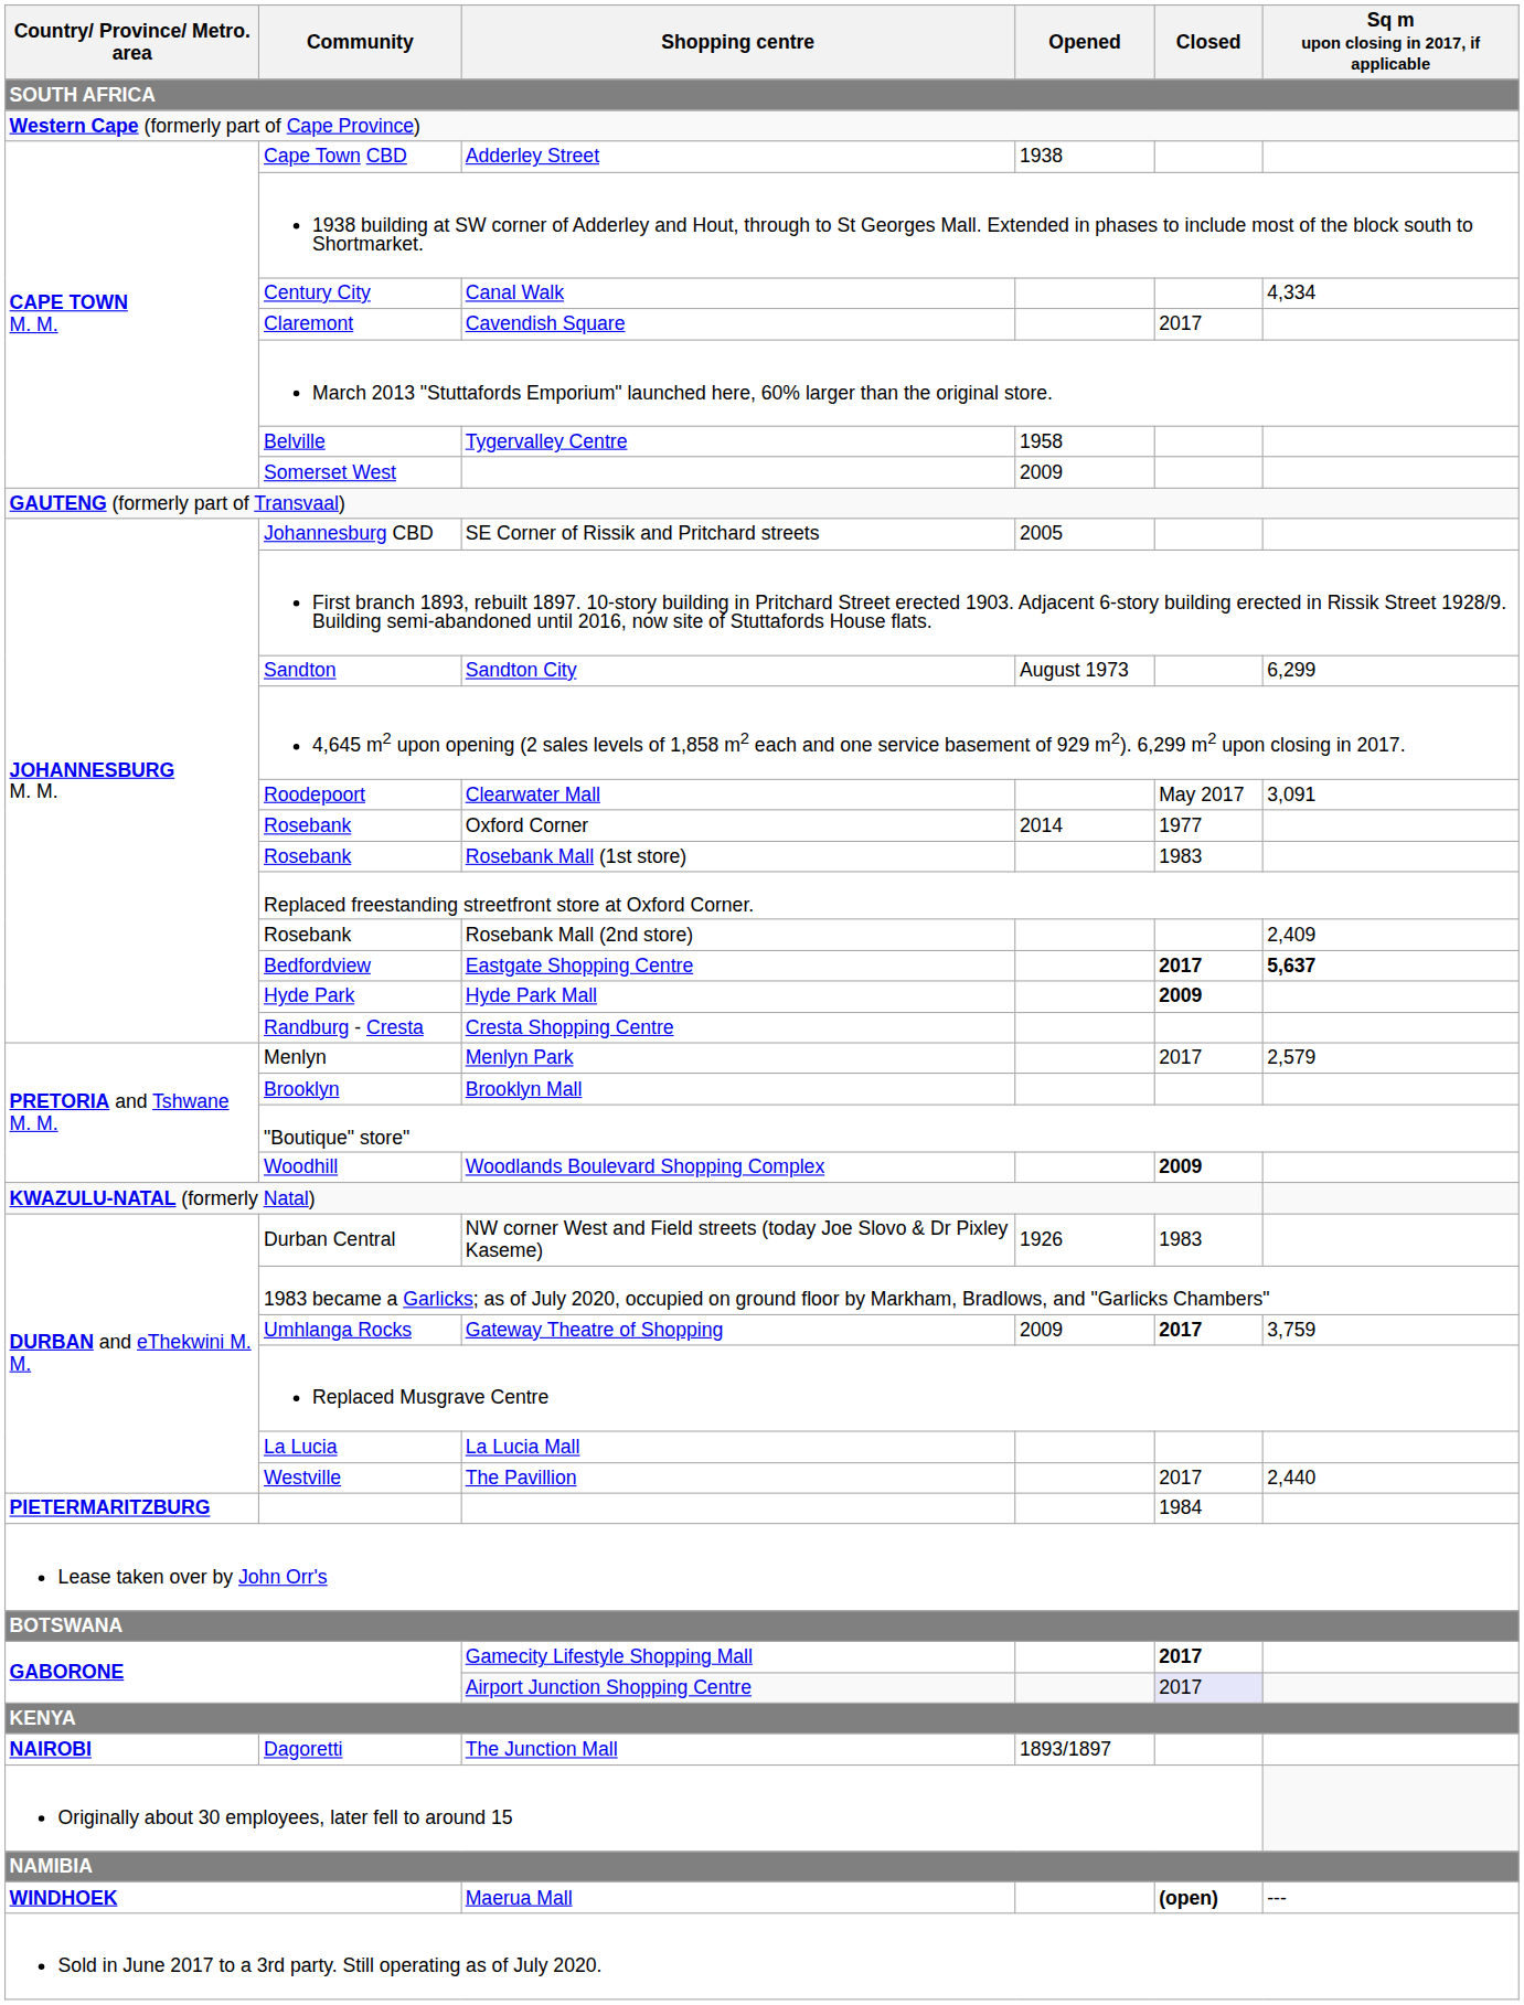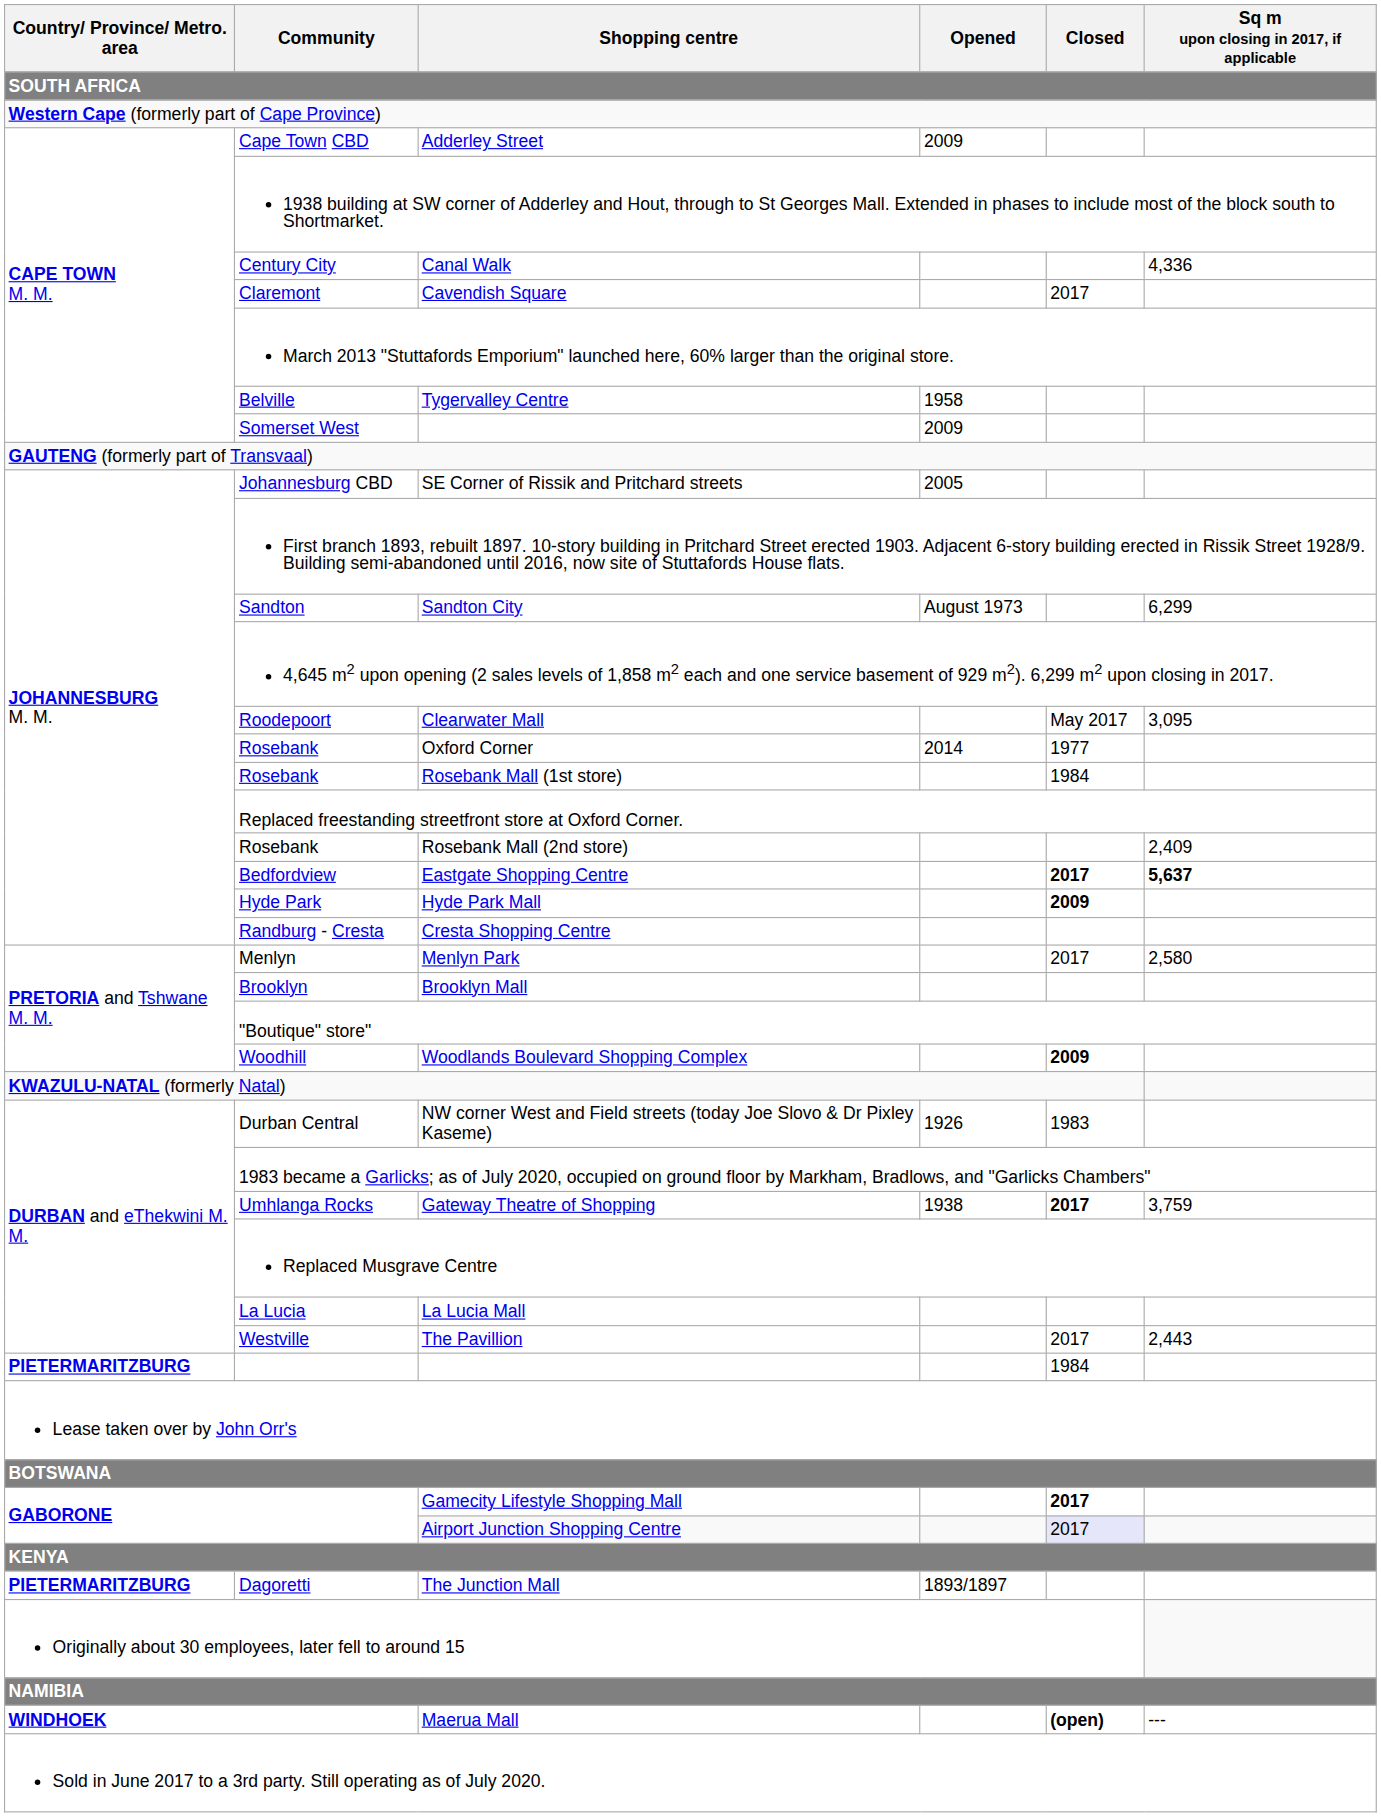 <table class="wikitable sortable">
 <tr>
 <th>Country/ Province/ Metro. area</th>
 <th>Community</th>
 <th>Shopping centre</th>
 <th>Opened</th>
 <th>Closed</th>
 <th>Sq m<br><small>upon closing in 2017, if applicable</small></th>
 </tr>
 <tr>
 <td colspan=6  style="background:grey;color:white;"><strong>SOUTH AFRICA</strong></td>
 </tr>
 <tr>
 <td colspan=6><strong><a href='#'>Western Cape</a></strong> (formerly part of <a href='#'>Cape Province</a>)</td>
 </tr>
 <tr style="background:white;">
 <td rowspan=7 style="background:white;"><strong><a href='#'>CAPE TOWN</a></strong><br><a href='#'>M. M.</a></td>
 <td><a href='#'>Cape Town</a> <a href='#'>CBD</a></td>
 <td><a href='#'>Adderley Street</a></td>
-<td>1938</td>
+<td>2009</td>
 <td></td>
 <td></td>
 </tr>
 <tr class="expand-child" style="line-height:1em;background:white;">
 <td colspan=5  style="background:white;"><br><ul><li>1938 building at SW corner of Adderley and Hout, through to St Georges Mall.  Extended in phases to include most of the block south to Shortmarket.</li></ul></td>
 </tr>
 <tr style="background:white;">
 <td><a href='#'>Century City</a></td>
 <td><a href='#'>Canal Walk</a></td>
 <td></td>
 <td></td>
-<td>4,334</td>
+<td>4,336</td>
 </tr>
 <tr style="background:white;">
 <td><a href='#'>Claremont</a></td>
 <td><a href='#'>Cavendish Square</a></td>
 <td></td>
 <td>2017</td>
 <td></td>
 </tr>
 <tr class="expand-child" style="line-height:1em;background:white;">
 <td colspan=5  style="background:white;"><br><ul><li>March 2013 "Stuttafords Emporium" launched here, 60% larger than the original store.</li></ul></td>
 </tr>
 <tr style="background:white;">
 <td><a href='#'>Belville</a></td>
 <td><a href='#'>Tygervalley Centre</a></td>
 <td>1958</td>
 <td></td>
 <td></td>
 </tr>
 <tr style="background:white;">
 <td><a href='#'>Somerset West</a></td>
 <td></td>
 <td>2009</td>
 <td></td>
 <td></td>
 </tr>
 <tr>
 <td colspan=6><strong><a href='#'>GAUTENG</a></strong> (formerly part of <a href='#'>Transvaal</a>)<br></td>
 </tr>
 <tr style="background:white;">
 <td rowspan=12 style="background:white;"><strong><a href='#'>JOHANNESBURG</a></strong><br> M. M.</td>
 <td><a href='#'>Johannesburg</a> CBD</td>
 <td>SE Corner of Rissik and Pritchard streets<br></td>
 <td>2005</td>
 <td></td>
 <td></td>
 </tr>
 <tr class="expand-child" style="line-height:1em;background:white;">
 <td colspan=5  style="background:white;"><br><ul><li>First branch 1893, rebuilt 1897. 10-story building in Pritchard Street erected 1903. Adjacent 6-story building erected in Rissik Street 1928/9. Building semi-abandoned until 2016, now site of Stuttafords House flats.</li></ul></td>
 </tr>
 <tr style="background:white;">
 <td><a href='#'>Sandton</a></td>
 <td><a href='#'>Sandton City</a></td>
 <td>August 1973</td>
 <td></td>
 <td>6,299</td>
 </tr>
 <tr class="expand-child" style="line-height:1em;">
 <td colspan=5  style="background:white;"><br><ul><li>4,645 m<sup>2</sup> upon opening (2 sales levels of 1,858 m<sup>2</sup> each and one service basement of 929 m<sup>2</sup>). 6,299 m<sup>2</sup> upon closing in 2017.</li></ul></td>
 </tr>
 <tr style="background:white;">
 <td><a href='#'>Roodepoort</a></td>
 <td><a href='#'>Clearwater Mall</a></td>
 <td></td>
 <td>May 2017</td>
-<td>3,091</td>
+<td>3,095</td>
 </tr>
 <tr style="background:white;">
 <td><a href='#'>Rosebank</a></td>
 <td>Oxford Corner</td>
 <td>2014</td>
 <td>1977</td>
 <td></td>
 </tr>
 <tr style="background:white;">
 <td><a href='#'>Rosebank</a></td>
 <td><a href='#'>Rosebank Mall</a> (1st store)</td>
 <td></td>
-<td>1983</td>
+<td>1984</td>
 <td></td>
 </tr>
 <tr class="expand-child" style="line-height:1em;background:white;">
 <td colspan=5  style="background:white;"><br>Replaced freestanding streetfront store at Oxford Corner.</td>
 </tr>
 <tr style="background:white;">
 <td>Rosebank</td>
 <td>Rosebank Mall (2nd store)</td>
 <td></td>
 <td></td>
 <td>2,409</td>
 </tr>
 <tr style="background:white;">
 <td><a href='#'>Bedfordview</a></td>
 <td><a href='#'>Eastgate Shopping Centre</a></td>
 <td></td>
 <td><strong>2017</strong></td>
 <td><strong>5,637</strong></td>
 </tr>
 <tr style="background:white;">
 <td><a href='#'>Hyde Park</a></td>
 <td><a href='#'>Hyde Park Mall</a></td>
 <td></td>
 <td><strong>2009</strong></td>
 <td></td>
 </tr>
 <tr style="background:white;">
 <td><a href='#'>Randburg</a> - <a href='#'>Cresta</a></td>
 <td><a href='#'>Cresta Shopping Centre</a></td>
 <td></td>
 <td></td>
 <td><br></td>
 </tr>
 <tr>
 <td rowspan=4 style="background:white;"><strong><a href='#'>PRETORIA</a></strong> and <a href='#'>Tshwane M. M.</a></td>
 <td style="background:white;">Menlyn</td>
 <td style="background:white;"><a href='#'>Menlyn Park</a></td>
 <td style="background:white;"></td>
 <td style="background:white;">2017</td>
-<td style="background:white;">2,579</td>
+<td style="background:white;">2,580</td>
 </tr>
 <tr style="background:white;">
 <td><a href='#'>Brooklyn</a></td>
 <td><a href='#'>Brooklyn Mall</a></td>
 <td></td>
 <td></td>
 <td></td>
 </tr>
 <tr class="expand-child" style="line-height:1em;">
 <td colspan=5  style="background:white;"><br>"Boutique" store"</td>
 </tr>
 <tr style="background:white;">
 <td><a href='#'>Woodhill</a></td>
 <td><a href='#'>Woodlands Boulevard Shopping Complex</a></td>
 <td></td>
 <td><strong>2009</strong></td>
 <td><br></td>
 </tr>
 <tr>
 <td Colspan=5><strong><a href='#'>KWAZULU-NATAL</a></strong> (formerly <a href='#'>Natal</a>)</td>
 </tr>
 <tr style="background:white;">
 <td rowspan=6 style="background:white;"><strong><a href='#'>DURBAN</a></strong> and <a href='#'>eThekwini M. M.</a></td>
 <td>Durban Central</td>
 <td>NW corner West and Field streets (today Joe Slovo & Dr Pixley Kaseme)<br></td>
 <td>1926</td>
 <td>1983</td>
 <td></td>
 </tr>
 <tr class="expand-child" style="line-height:1em;background:white;"|>
 <td colspan=5  style="background:white;"><br>1983 became a <a href='#'>Garlicks</a>; as of July 2020, occupied on ground floor by Markham, Bradlows, and "Garlicks Chambers"</td>
 </tr>
 <tr style="background:white;">
 <td><a href='#'>Umhlanga Rocks</a></td>
 <td><a href='#'>Gateway Theatre of Shopping</a></td>
-<td>2009</td>
+<td>1938</td>
 <td><strong>2017</strong></td>
 <td>3,759</td>
 </tr>
 <tr class="expand-child" style="line-height:1em;background:white;">
 <td colspan=5  style="background:white;"><br><ul><li>Replaced Musgrave Centre</li></ul></td>
 </tr>
 <tr style="background:white;">
 <td><a href='#'>La Lucia</a></td>
 <td><a href='#'>La Lucia Mall</a></td>
 <td></td>
 <td></td>
 <td></td>
 </tr>
 <tr style="background:white;">
 <td><a href='#'>Westville</a></td>
 <td><a href='#'>The Pavillion</a></td>
 <td></td>
 <td>2017</td>
-<td>2,440</td>
+<td>2,443</td>
 </tr>
 <tr style="background:white;">
 <td><strong><a href='#'>PIETERMARITZBURG</a></strong></td>
 <td></td>
 <td></td>
 <td></td>
 <td>1984</td>
 <td></td>
 </tr>
 <tr class="expand-child" style="line-height:1em;">
 <td colspan=6  style="background:white;"><br><ul><li>Lease taken over by <a href='#'>John Orr's</a></li></ul></td>
 </tr>
 <tr>
 <td colspan="6" style="background:grey;color:white;"><strong>BOTSWANA</strong></td>
 </tr>
 <tr style="background:white;">
 <td colspan =2 rowspan =2 style="background:white;"><strong><a href='#'>GABORONE</a></strong></td>
 <td><a href='#'>Gamecity Lifestyle Shopping Mall</a></td>
 <td></td>
 <td><strong>2017</strong></td>
 <td></td>
 </tr>
 <tr>
 <td><a href='#'>Airport Junction Shopping Centre</a></td>
 <td></td>
 <td style="background: lavender;">2017</td>
 <td></td>
 </tr>
 <tr>
 <td colspan=6 style="background:grey;color:white;"><strong>KENYA</strong></td>
 </tr>
 <tr style="background:white;">
-<td><strong><a href='#'>NAIROBI</a></strong></td>
+<td><strong><a href='#'>PIETERMARITZBURG</a></strong></td>
 <td><a href='#'>Dagoretti</a></td>
 <td><a href='#'>The Junction Mall</a></td>
 <td>1893/1897</td>
 <td></td>
 <td></td>
 </tr>
 <tr class="expand-child" style="line-height:1em;">
 <td colspan=5  style="background:white;"><br><ul><li>Originally about 30 employees, later fell to around 15</li></ul></td>
 </tr>
 <tr>
 <td colspan=6 style="background:grey;color:white;"><strong>NAMIBIA</strong></td>
 </tr>
 <tr style="background:white;">
 <td colspan =2><strong><a href='#'>WINDHOEK</a></strong></td>
 <td><a href='#'>Maerua Mall</a></td>
 <td></td>
 <td><strong>(open)</strong></td>
 <td>---</td>
 </tr>
 <tr class="expand-child" style="line-height:1em;">
 <td colspan=6  style="background:white;"><br><ul><li>Sold in June 2017 to a 3rd party. Still operating as of July 2020.</li></ul></td>
 </tr>
 </table>
